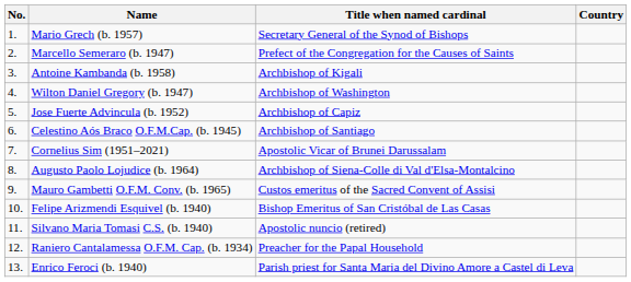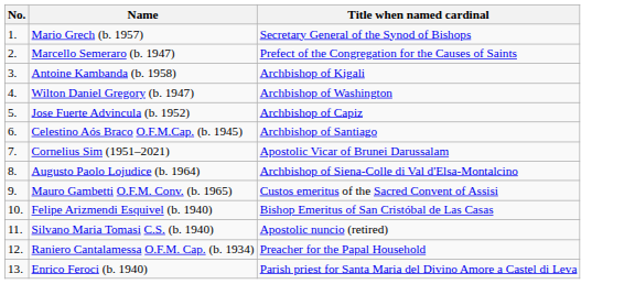 <table class="wikitable sortable" border="1" align="top">
 <tr>
 <th>No.</th>
 <th>Name</th>
 <th>Title when named cardinal</th>
-<th>Country</th>
 </tr>
 <tr>
 <td>1.</td>
 <td><a href='#'>Mario Grech</a> (b. 1957)</td>
 <td><a href='#'>Secretary General of the Synod of Bishops</a></td>
-<td></td>
 </tr>
 <tr>
 <td>2.</td>
 <td><a href='#'>Marcello Semeraro</a> (b. 1947)</td>
 <td><a href='#'>Prefect of the Congregation for the Causes of Saints</a></td>
-<td></td>
 </tr>
 <tr>
 <td>3.</td>
 <td><a href='#'>Antoine Kambanda</a> (b. 1958)</td>
 <td><a href='#'>Archbishop of Kigali</a></td>
-<td></td>
 </tr>
 <tr>
 <td>4.</td>
 <td><a href='#'>Wilton Daniel Gregory</a> (b. 1947)</td>
 <td><a href='#'>Archbishop of Washington</a></td>
-<td></td>
 </tr>
 <tr>
 <td>5.</td>
 <td><a href='#'>Jose Fuerte Advincula</a> (b. 1952)</td>
 <td><a href='#'>Archbishop of Capiz</a></td>
-<td></td>
 </tr>
 <tr>
 <td>6.</td>
 <td><a href='#'>Celestino Aós Braco</a> <a href='#'>O.F.M.Cap.</a> (b. 1945)</td>
 <td><a href='#'>Archbishop of Santiago</a></td>
-<td></td>
 </tr>
 <tr>
 <td>7.</td>
 <td><a href='#'>Cornelius Sim</a> (1951–2021)</td>
 <td><a href='#'>Apostolic Vicar of Brunei Darussalam</a></td>
-<td></td>
 </tr>
 <tr>
 <td>8.</td>
 <td><a href='#'>Augusto Paolo Lojudice</a> (b. 1964)</td>
 <td><a href='#'>Archbishop of Siena-Colle di Val d'Elsa-Montalcino</a></td>
-<td></td>
 </tr>
 <tr>
 <td>9.</td>
 <td><a href='#'>Mauro Gambetti</a> <a href='#'>O.F.M. Conv.</a> (b. 1965)</td>
 <td><a href='#'>Custos emeritus</a> of the <a href='#'>Sacred Convent of Assisi</a></td>
-<td></td>
 </tr>
 <tr>
 <td>10.</td>
 <td><a href='#'>Felipe Arizmendi Esquivel</a> (b. 1940)</td>
 <td><a href='#'>Bishop Emeritus of San Cristóbal de Las Casas</a></td>
-<td></td>
 </tr>
 <tr>
 <td>11.</td>
 <td><a href='#'>Silvano Maria Tomasi</a> <a href='#'>C.S.</a> (b. 1940)</td>
 <td><a href='#'>Apostolic nuncio</a> (retired)</td>
-<td></td>
 </tr>
 <tr>
 <td>12.</td>
 <td><a href='#'>Raniero Cantalamessa</a> <a href='#'>O.F.M. Cap.</a> (b. 1934)</td>
 <td><a href='#'>Preacher for the Papal Household</a></td>
-<td></td>
 </tr>
 <tr>
 <td>13.</td>
 <td><a href='#'>Enrico Feroci</a> (b. 1940)</td>
 <td><a href='#'>Parish priest for Santa Maria del Divino Amore a Castel di Leva</a></td>
-<td></td>
 </tr>
 </table>
